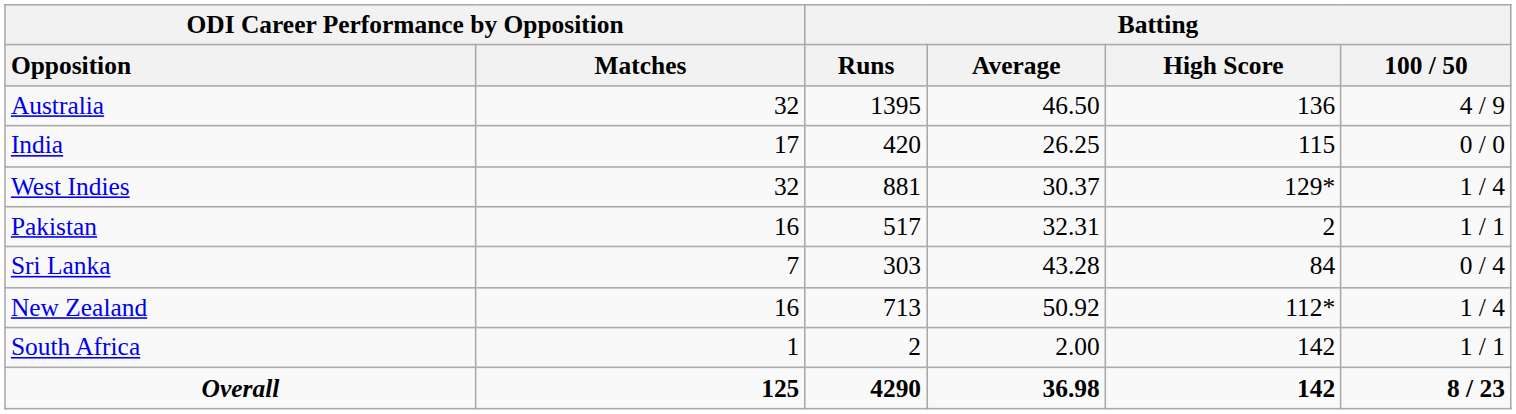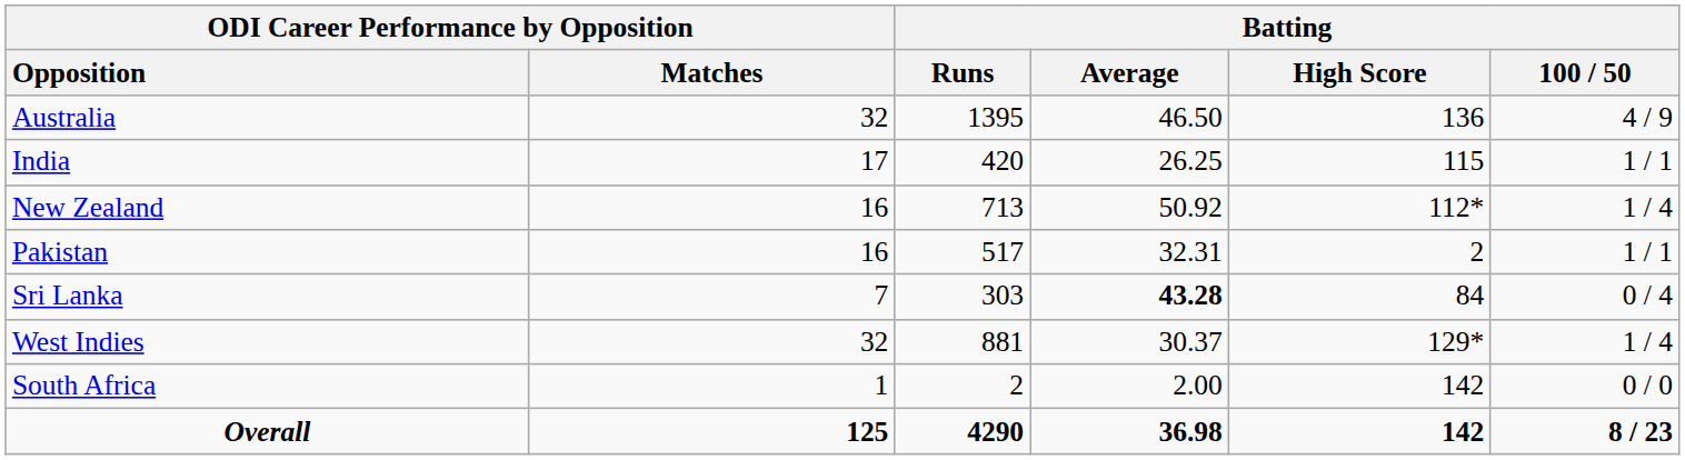 <table class="wikitable"  style="margin:1em auto 1em auto; width:75%;">
 <tr>
 <th colspan=2>ODI Career Performance by Opposition</th>
 <th colspan=4>Batting</th>
 </tr>
 <tr>
 <th style="text-align:left;">Opposition</th>
 <th>Matches</th>
 <th>Runs</th>
 <th>Average</th>
 <th>High Score</th>
 <th>100 / 50</th>
 </tr>
 <tr style="text-align:right;">
 <td style="text-align:left;"> <a href='#'>Australia</a></td>
 <td>32</td>
 <td>1395</td>
 <td>46.50</td>
 <td>136</td>
 <td>4 / 9</td>
 </tr>
 <tr style="text-align:right;">
 <td style="text-align:left;"> <a href='#'>India</a></td>
 <td>17</td>
 <td>420</td>
 <td>26.25</td>
 <td>115</td>
-<td>0 / 0</td>
+<td>1 / 1</td>
 </tr>
 <tr style="text-align:right;">
-<td style="text-align:left;"> <a href='#'>West Indies</a></td>
-<td>32</td>
-<td>881</td>
-<td>30.37</td>
-<td>129*</td>
+<td style="text-align:left;"> <a href='#'>New Zealand</a></td>
+<td>16</td>
+<td>713</td>
+<td>50.92</td>
+<td>112*</td>
 <td>1 / 4</td>
 </tr>
 <tr style="text-align:right;">
 <td style="text-align:left;"> <a href='#'>Pakistan</a></td>
 <td>16</td>
 <td>517</td>
 <td>32.31</td>
 <td>2</td>
 <td>1 / 1</td>
 </tr>
 <tr style="text-align:right;">
 <td style="text-align:left;"> <a href='#'>Sri Lanka</a></td>
 <td>7</td>
 <td>303</td>
-<td>43.28</td>
+<td><strong>43.28</strong></td>
 <td>84</td>
 <td>0 / 4</td>
 </tr>
 <tr style="text-align:right;">
-<td style="text-align:left;"> <a href='#'>New Zealand</a></td>
-<td>16</td>
-<td>713</td>
-<td>50.92</td>
-<td>112*</td>
+<td style="text-align:left;"> <a href='#'>West Indies</a></td>
+<td>32</td>
+<td>881</td>
+<td>30.37</td>
+<td>129*</td>
 <td>1 / 4</td>
 </tr>
 <tr style="text-align:right;">
 <td style="text-align:left;"> <a href='#'>South Africa</a></td>
 <td>1</td>
 <td>2</td>
 <td>2.00</td>
 <td>142</td>
-<td>1 / 1</td>
+<td>0 / 0</td>
 </tr>
 <tr style="text-align:right;">
 <td style="text-align:center;"><strong><em>Overall</em></strong></td>
 <td><strong>125</strong></td>
 <td><strong>4290</strong></td>
 <td><strong>36.98</strong></td>
 <td><strong>142</strong></td>
 <td><strong>8 / 23</strong></td>
 </tr>
 </table>
